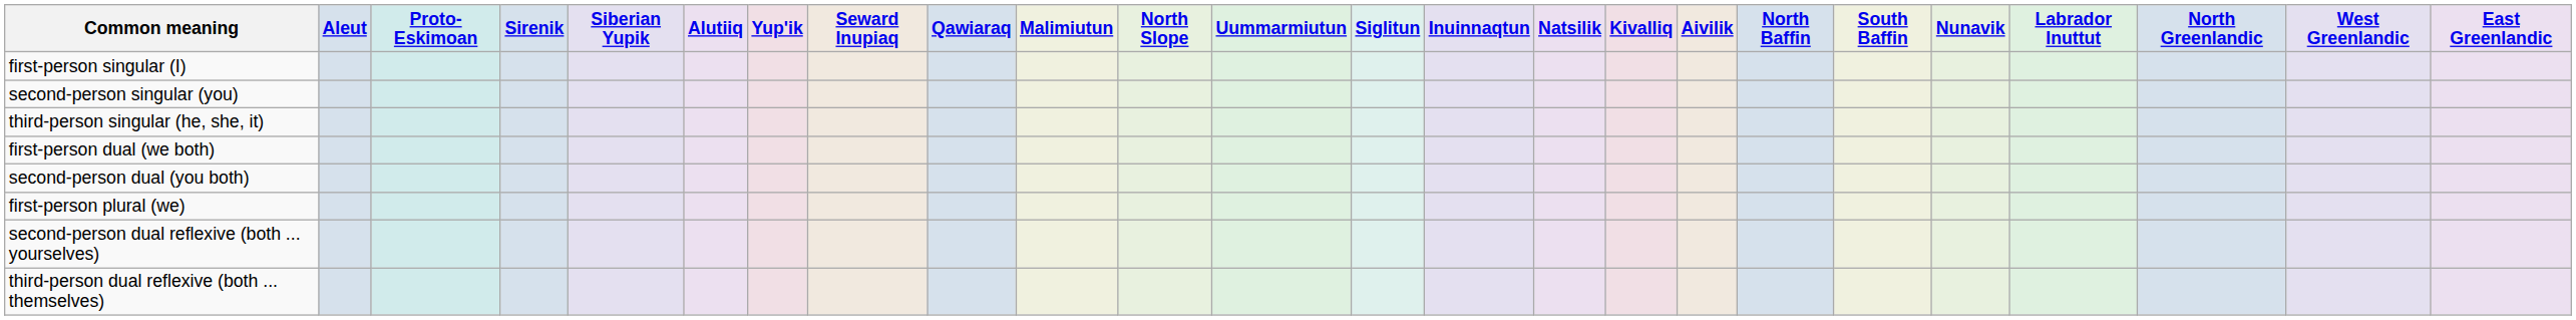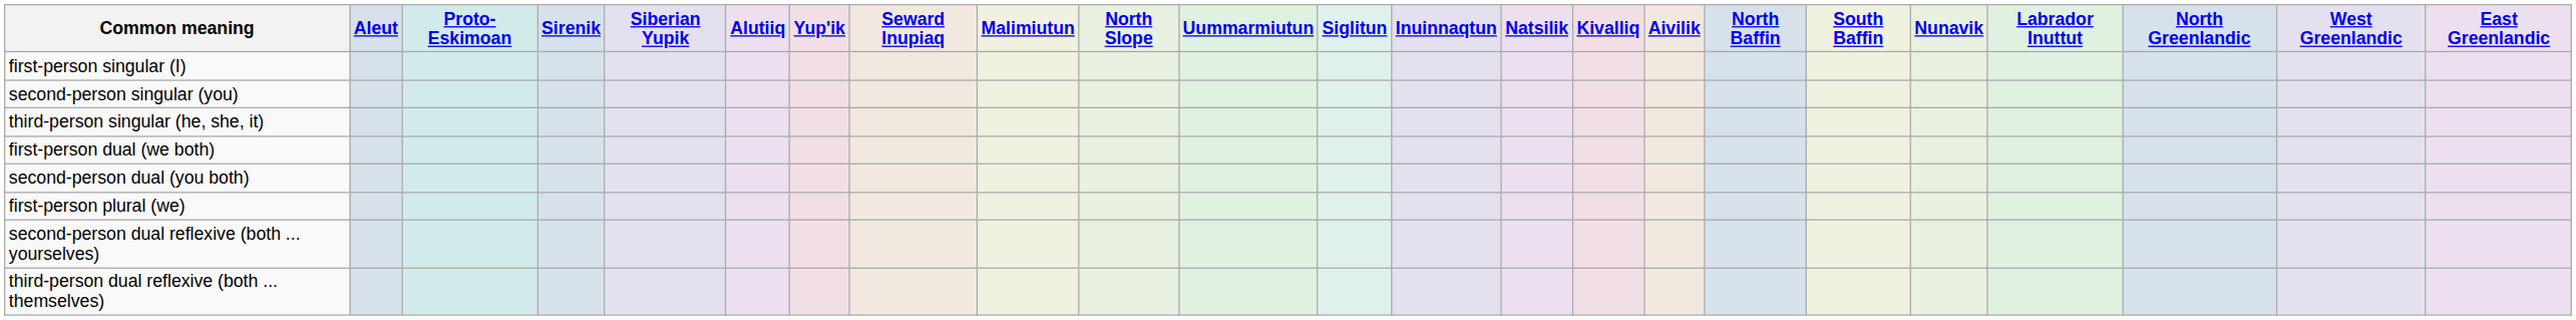 <table class="wikitable" style="font-size: 85%">
 <tr>
 <th>Common meaning</th>
 <th style="background-color: #d6e1ec"><a href='#'>Aleut</a></th>
 <th style="background-color: #d1ebeb"><a href='#'>Proto-Eskimoan</a></th>
 <th style="background-color: #d6e1ec"><a href='#'>Sirenik</a></th>
 <th style="background-color: #e4e0f0"><a href='#'>Siberian Yupik</a></th>
 <th style="background-color: #ece0f0"><a href='#'>Alutiiq</a></th>
 <th style="background-color: #f1dfe5"><a href='#'>Yup'ik</a></th>
 <th style="background-color: #f1e9df"><a href='#'>Seward Inupiaq</a></th>
-<th style="background-color: #d6e1ec"><a href='#'>Qawiaraq</a></th>
 <th style="background-color: #f0f1df"><a href='#'>Malimiutun</a></th>
 <th style="background-color: #e8f1df"><a href='#'>North Slope</a></th>
 <th style="background-color: #dff1e0"><a href='#'>Uummarmiutun</a></th>
 <th style="background-color: #dff1ed"><a href='#'>Siglitun</a></th>
 <th style="background-color: #e4e0f0"><a href='#'>Inuinnaqtun</a></th>
 <th style="background-color: #ece0f0"><a href='#'>Natsilik</a></th>
 <th style="background-color: #f1dfe5"><a href='#'>Kivalliq</a></th>
 <th style="background-color: #f1e9df"><a href='#'>Aivilik</a></th>
 <th style="background-color: #d6e1ec"><a href='#'>North Baffin</a></th>
 <th style="background-color: #f0f1df"><a href='#'>South Baffin</a></th>
 <th style="background-color: #e8f1df"><a href='#'>Nunavik</a></th>
 <th style="background-color: #dff1e0"><a href='#'>Labrador Inuttut</a></th>
 <th style="background-color: #d6e1ec"><a href='#'>North Greenlandic</a></th>
 <th style="background-color: #e4e0f0"><a href='#'>West Greenlandic</a></th>
 <th style="background-color: #ece0f0"><a href='#'>East Greenlandic</a></th>
 </tr>
 <tr>
 <td>first-person singular (I)</td>
 <td style="background-color: #d6e1ec"></td>
 <td style="background-color: #d1ebeb"></td>
 <td style="background-color: #d6e1ec"></td>
 <td style="background-color: #e4e0f0"></td>
 <td style="background-color: #ece0f0"></td>
 <td style="background-color: #f1dfe5"></td>
 <td style="background-color: #f1e9df"></td>
-<td style="background-color: #d6e1ec"></td>
 <td style="background-color: #f0f1df"></td>
 <td style="background-color: #e8f1df"></td>
 <td style="background-color: #dff1e0"></td>
 <td style="background-color: #dff1ed"></td>
 <td style="background-color: #e4e0f0"></td>
 <td style="background-color: #ece0f0"></td>
 <td style="background-color: #f1dfe5"></td>
 <td style="background-color: #f1e9df"></td>
 <td style="background-color: #d6e1ec"></td>
 <td style="background-color: #f0f1df"></td>
 <td style="background-color: #e8f1df"></td>
 <td style="background-color: #dff1e0"></td>
 <td style="background-color: #d6e1ec"></td>
 <td style="background-color: #e4e0f0"></td>
 <td style="background-color: #ece0f0"></td>
 </tr>
 <tr>
 <td>second-person singular (you)</td>
 <td style="background-color: #d6e1ec"></td>
 <td style="background-color: #d1ebeb"></td>
 <td style="background-color: #d6e1ec"></td>
 <td style="background-color: #e4e0f0"></td>
 <td style="background-color: #ece0f0"></td>
 <td style="background-color: #f1dfe5"></td>
 <td style="background-color: #f1e9df"></td>
-<td style="background-color: #d6e1ec"></td>
 <td style="background-color: #f0f1df"></td>
 <td style="background-color: #e8f1df"></td>
 <td style="background-color: #dff1e0"></td>
 <td style="background-color: #dff1ed"></td>
 <td style="background-color: #e4e0f0"></td>
 <td style="background-color: #ece0f0"></td>
 <td style="background-color: #f1dfe5"></td>
 <td style="background-color: #f1e9df"></td>
 <td style="background-color: #d6e1ec"></td>
 <td style="background-color: #f0f1df"></td>
 <td style="background-color: #e8f1df"></td>
 <td style="background-color: #dff1e0"></td>
 <td style="background-color: #d6e1ec"></td>
 <td style="background-color: #e4e0f0"></td>
 <td style="background-color: #ece0f0"></td>
 </tr>
 <tr>
 <td>third-person singular (he, she, it)</td>
 <td style="background-color: #d6e1ec"></td>
 <td style="background-color: #d1ebeb"> </td>
 <td style="background-color: #d6e1ec"></td>
 <td style="background-color: #e4e0f0"></td>
 <td style="background-color: #ece0f0"></td>
 <td style="background-color: #f1dfe5"></td>
 <td style="background-color: #f1e9df"></td>
-<td style="background-color: #d6e1ec"></td>
 <td style="background-color: #f0f1df"></td>
 <td style="background-color: #e8f1df"></td>
 <td style="background-color: #dff1e0"></td>
 <td style="background-color: #dff1ed"></td>
 <td style="background-color: #e4e0f0"></td>
 <td style="background-color: #ece0f0"></td>
 <td style="background-color: #f1dfe5"></td>
 <td style="background-color: #f1e9df"></td>
 <td style="background-color: #d6e1ec"></td>
 <td style="background-color: #f0f1df"></td>
 <td style="background-color: #e8f1df"></td>
 <td style="background-color: #dff1e0"></td>
 <td style="background-color: #d6e1ec"></td>
 <td style="background-color: #e4e0f0"></td>
 <td style="background-color: #ece0f0"></td>
 </tr>
 <tr>
 <td>first-person dual (we both)</td>
 <td style="background-color: #d6e1ec"></td>
 <td style="background-color: #d1ebeb"></td>
 <td style="background-color: #d6e1ec"></td>
 <td style="background-color: #e4e0f0"></td>
 <td style="background-color: #ece0f0"></td>
 <td style="background-color: #f1dfe5"></td>
 <td style="background-color: #f1e9df"></td>
-<td style="background-color: #d6e1ec"></td>
 <td style="background-color: #f0f1df"></td>
 <td style="background-color: #e8f1df"></td>
 <td style="background-color: #dff1e0"></td>
 <td style="background-color: #dff1ed"></td>
 <td style="background-color: #e4e0f0"></td>
 <td style="background-color: #ece0f0"></td>
 <td style="background-color: #f1dfe5"></td>
 <td style="background-color: #f1e9df"></td>
 <td style="background-color: #d6e1ec"></td>
 <td style="background-color: #f0f1df"></td>
 <td style="background-color: #e8f1df"></td>
 <td style="background-color: #dff1e0"></td>
 <td style="background-color: #d6e1ec"></td>
 <td style="background-color: #e4e0f0"></td>
 <td style="background-color: #ece0f0"></td>
 </tr>
 <tr>
 <td>second-person dual (you both)</td>
 <td style="background-color: #d6e1ec"></td>
 <td style="background-color: #d1ebeb"></td>
 <td style="background-color: #d6e1ec"></td>
 <td style="background-color: #e4e0f0"></td>
 <td style="background-color: #ece0f0"></td>
 <td style="background-color: #f1dfe5"></td>
 <td style="background-color: #f1e9df"></td>
-<td style="background-color: #d6e1ec"></td>
 <td style="background-color: #f0f1df"></td>
 <td style="background-color: #e8f1df"></td>
 <td style="background-color: #dff1e0"></td>
 <td style="background-color: #dff1ed"></td>
 <td style="background-color: #e4e0f0"></td>
 <td style="background-color: #ece0f0"></td>
 <td style="background-color: #f1dfe5"></td>
 <td style="background-color: #f1e9df"></td>
 <td style="background-color: #d6e1ec"></td>
 <td style="background-color: #f0f1df"></td>
 <td style="background-color: #e8f1df"></td>
 <td style="background-color: #dff1e0"></td>
 <td style="background-color: #d6e1ec"></td>
 <td style="background-color: #e4e0f0"></td>
 <td style="background-color: #ece0f0"></td>
 </tr>
 <tr>
 <td>first-person plural (we)</td>
 <td style="background-color: #d6e1ec"></td>
 <td style="background-color: #d1ebeb"></td>
 <td style="background-color: #d6e1ec"></td>
 <td style="background-color: #e4e0f0"></td>
 <td style="background-color: #ece0f0"></td>
 <td style="background-color: #f1dfe5"></td>
 <td style="background-color: #f1e9df"></td>
-<td style="background-color: #d6e1ec"></td>
 <td style="background-color: #f0f1df"></td>
 <td style="background-color: #e8f1df"></td>
 <td style="background-color: #dff1e0"></td>
 <td style="background-color: #dff1ed"></td>
 <td style="background-color: #e4e0f0"></td>
 <td style="background-color: #ece0f0"></td>
 <td style="background-color: #f1dfe5"></td>
 <td style="background-color: #f1e9df"></td>
 <td style="background-color: #d6e1ec"></td>
 <td style="background-color: #f0f1df"></td>
 <td style="background-color: #e8f1df"></td>
 <td style="background-color: #dff1e0"></td>
 <td style="background-color: #d6e1ec"></td>
 <td style="background-color: #e4e0f0"></td>
 <td style="background-color: #ece0f0"></td>
 </tr>
 <tr>
 <td>second-person dual reflexive (both ... yourselves)</td>
 <td style="background-color: #d6e1ec"></td>
 <td style="background-color: #d1ebeb"></td>
 <td style="background-color: #d6e1ec"></td>
 <td style="background-color: #e4e0f0"></td>
 <td style="background-color: #ece0f0"></td>
 <td style="background-color: #f1dfe5"></td>
 <td style="background-color: #f1e9df"></td>
-<td style="background-color: #d6e1ec"></td>
 <td style="background-color: #f0f1df"></td>
 <td style="background-color: #e8f1df"></td>
 <td style="background-color: #dff1e0"></td>
 <td style="background-color: #dff1ed"></td>
 <td style="background-color: #e4e0f0"></td>
 <td style="background-color: #ece0f0"></td>
 <td style="background-color: #f1dfe5"></td>
 <td style="background-color: #f1e9df"></td>
 <td style="background-color: #d6e1ec"></td>
 <td style="background-color: #f0f1df"></td>
 <td style="background-color: #e8f1df"></td>
 <td style="background-color: #dff1e0"></td>
 <td style="background-color: #d6e1ec"></td>
 <td style="background-color: #e4e0f0"></td>
 <td style="background-color: #ece0f0"></td>
 </tr>
 <tr>
 <td>third-person dual reflexive (both ... themselves)</td>
 <td style="background-color: #d6e1ec"></td>
 <td style="background-color: #d1ebeb"> </td>
 <td style="background-color: #d6e1ec"></td>
 <td style="background-color: #e4e0f0"></td>
 <td style="background-color: #ece0f0"></td>
 <td style="background-color: #f1dfe5"></td>
 <td style="background-color: #f1e9df"></td>
-<td style="background-color: #d6e1ec"></td>
 <td style="background-color: #f0f1df"></td>
 <td style="background-color: #e8f1df"></td>
 <td style="background-color: #dff1e0"></td>
 <td style="background-color: #dff1ed"></td>
 <td style="background-color: #e4e0f0"></td>
 <td style="background-color: #ece0f0"></td>
 <td style="background-color: #f1dfe5"></td>
 <td style="background-color: #f1e9df"></td>
 <td style="background-color: #d6e1ec"></td>
 <td style="background-color: #f0f1df"></td>
 <td style="background-color: #e8f1df"></td>
 <td style="background-color: #dff1e0"></td>
 <td style="background-color: #d6e1ec"></td>
 <td style="background-color: #e4e0f0"></td>
 <td style="background-color: #ece0f0"></td>
 </tr>
 </table>
